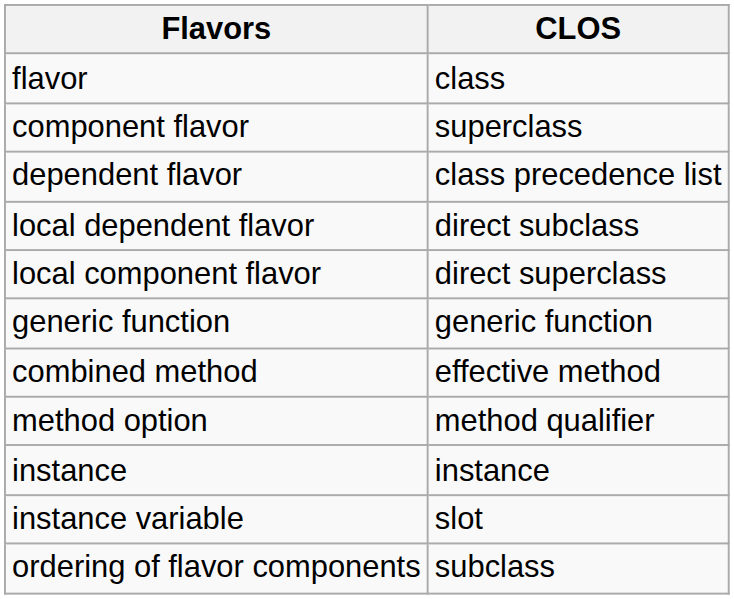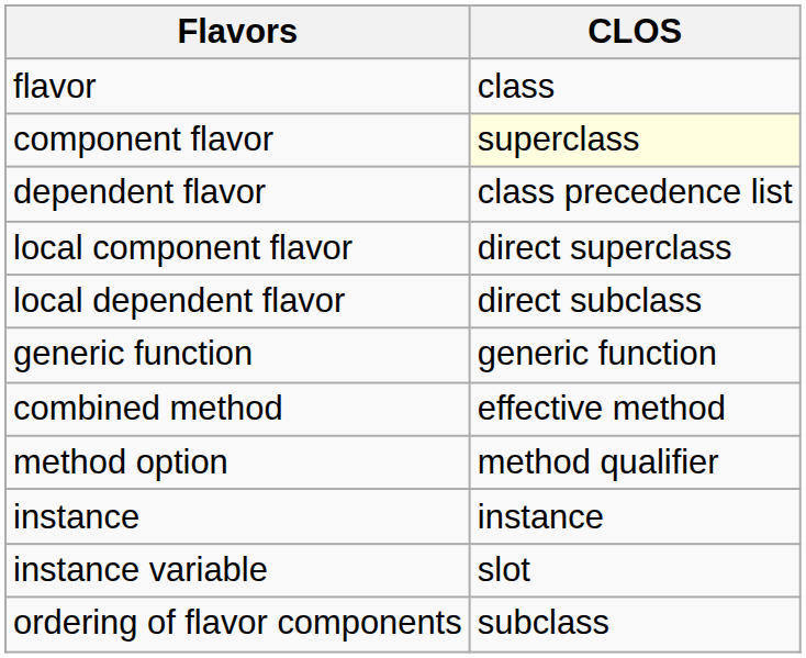 <table class="wikitable">
 <tr>
 <th>Flavors</th>
 <th>CLOS</th>
 </tr>
 <tr>
 <td>flavor</td>
 <td>class</td>
 </tr>
 <tr>
 <td>component flavor</td>
-<td>superclass</td>
+<td style="background: lightyellow;">superclass</td>
 </tr>
 <tr>
 <td>dependent flavor</td>
 <td>class precedence list</td>
 </tr>
 <tr>
+<td>local component flavor</td>
+<td>direct superclass</td>
+</tr>
+<tr>
 <td>local dependent flavor</td>
 <td>direct subclass</td>
-</tr>
-<tr>
-<td>local component flavor</td>
-<td>direct superclass</td>
 </tr>
 <tr>
 <td>generic function</td>
 <td>generic function</td>
 </tr>
 <tr>
 <td>combined method</td>
 <td>effective method</td>
 </tr>
 <tr>
 <td>method option</td>
 <td>method qualifier</td>
 </tr>
 <tr>
 <td>instance</td>
 <td>instance</td>
 </tr>
 <tr>
 <td>instance variable</td>
 <td>slot</td>
 </tr>
 <tr>
 <td>ordering of flavor components</td>
 <td>subclass</td>
 </tr>
 </table>
